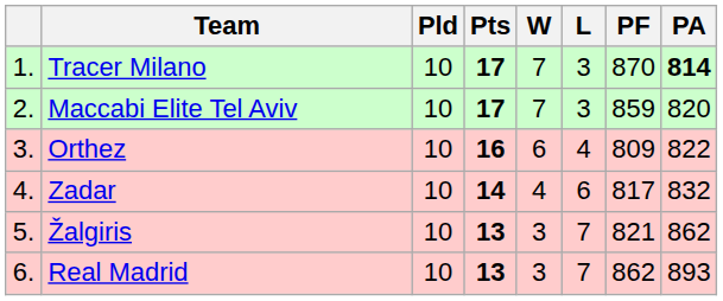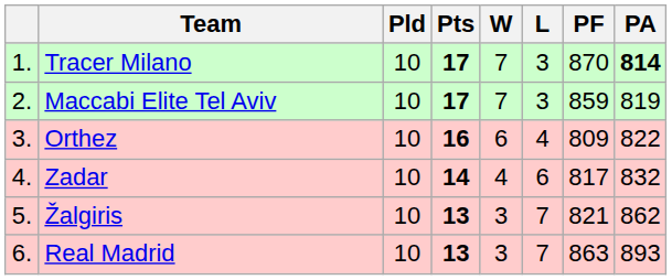 <table class="wikitable" style="text-align:center">
 <tr>
 <th width=15></th>
 <th width=220>Team</th>
 <th width=20>Pld</th>
 <th width=20>Pts</th>
 <th width=20>W</th>
 <th width=20>L</th>
 <th width=20>PF</th>
 <th width=20>PA</th>
 </tr>
 <tr style="background: #ccffcc;">
 <td>1.</td>
 <td align=left> <a href='#'>Tracer Milano</a></td>
 <td>10</td>
 <td><strong>17</strong></td>
 <td>7</td>
 <td>3</td>
 <td>870</td>
 <td><strong>814</strong></td>
 </tr>
 <tr style="background: #ccffcc;">
 <td>2.</td>
 <td align=left> <a href='#'>Maccabi Elite Tel Aviv</a></td>
 <td>10</td>
 <td><strong>17</strong></td>
 <td>7</td>
 <td>3</td>
 <td>859</td>
-<td>820</td>
+<td>819</td>
 </tr>
 <tr style="background: #ffcccc;">
 <td>3.</td>
 <td align=left> <a href='#'>Orthez</a></td>
 <td>10</td>
 <td><strong>16</strong></td>
 <td>6</td>
 <td>4</td>
 <td>809</td>
 <td>822</td>
 </tr>
 <tr style="background: #ffcccc;">
 <td>4.</td>
 <td align=left> <a href='#'>Zadar</a></td>
 <td>10</td>
 <td><strong>14</strong></td>
 <td>4</td>
 <td>6</td>
 <td>817</td>
 <td>832</td>
 </tr>
 <tr style="background:#ffcccc;">
 <td>5.</td>
 <td align=left> <a href='#'>Žalgiris</a></td>
 <td>10</td>
 <td><strong>13</strong></td>
 <td>3</td>
 <td>7</td>
 <td>821</td>
 <td>862</td>
 </tr>
 <tr style="background:#ffcccc;">
 <td>6.</td>
 <td align=left> <a href='#'>Real Madrid</a></td>
 <td>10</td>
 <td><strong>13</strong></td>
 <td>3</td>
 <td>7</td>
-<td>862</td>
+<td>863</td>
 <td>893</td>
 </tr>
 </table>
